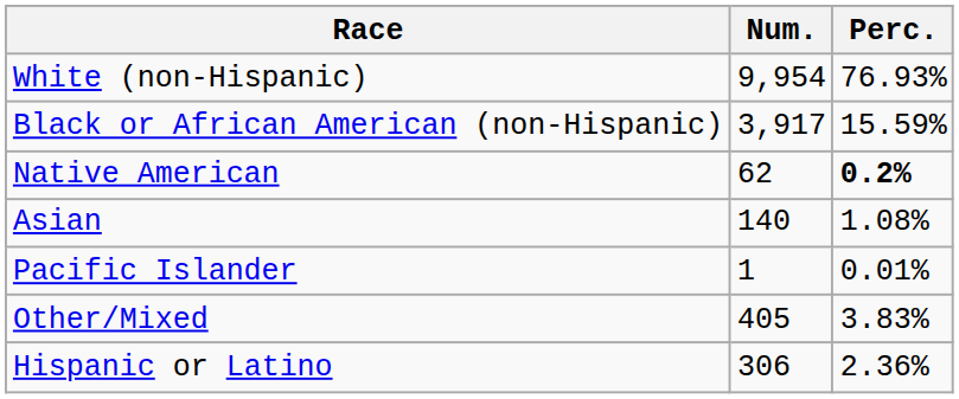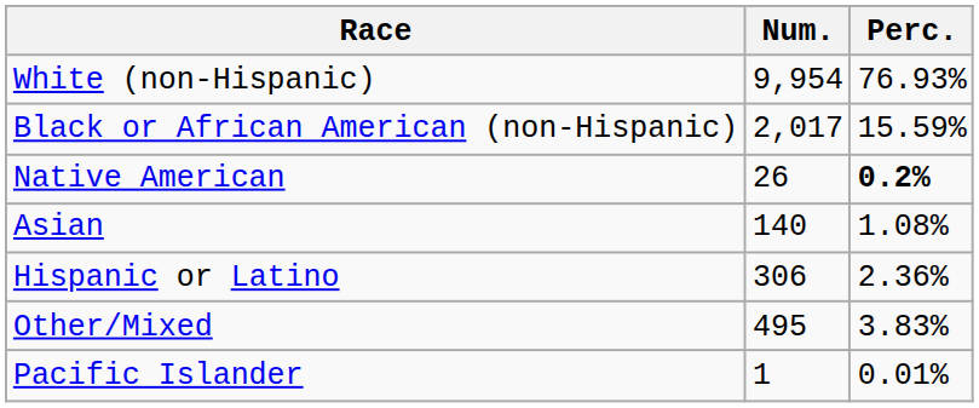 <table class="wikitable">
 <tr>
 <th>Race</th>
 <th>Num.</th>
 <th>Perc.</th>
 </tr>
 <tr>
 <td><a href='#'>White</a> (non-Hispanic)</td>
 <td>9,954</td>
 <td>76.93%</td>
 </tr>
 <tr>
 <td><a href='#'>Black or African American</a> (non-Hispanic)</td>
-<td>3,917</td>
+<td>2,017</td>
 <td>15.59%</td>
 </tr>
 <tr>
 <td><a href='#'>Native American</a></td>
-<td>62</td>
+<td>26</td>
 <td><strong>0.2%</strong></td>
 </tr>
 <tr>
 <td><a href='#'>Asian</a></td>
 <td>140</td>
 <td>1.08%</td>
 </tr>
 <tr>
+<td><a href='#'>Hispanic</a> or <a href='#'>Latino</a></td>
+<td>306</td>
+<td>2.36%</td>
+</tr>
+<tr>
+<td><a href='#'>Other/Mixed</a></td>
+<td>495</td>
+<td>3.83%</td>
+</tr>
+<tr>
 <td><a href='#'>Pacific Islander</a></td>
 <td>1</td>
 <td>0.01%</td>
 </tr>
-<tr>
-<td><a href='#'>Other/Mixed</a></td>
-<td>405</td>
-<td>3.83%</td>
-</tr>
-<tr>
-<td><a href='#'>Hispanic</a> or <a href='#'>Latino</a></td>
-<td>306</td>
-<td>2.36%</td>
-</tr>
 </table>
